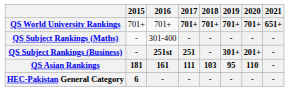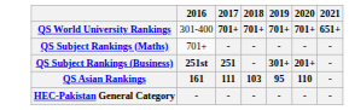 <table class="wikitable" style="text-align:center; float:right; font-size:85%; margin-left:2em; margin:auto;">
 <tr>
 <th></th>
-<th>2015</th>
 <th>2016</th>
 <th>2017</th>
 <th>2018</th>
 <th>2019</th>
 <th>2020</th>
 <th>2021</th>
 </tr>
 <tr>
 <th><a href='#'>QS World University Rankings</a></th>
-<td>701+</td>
-<td>701+</td>
+<td>301-400</td>
 <th>701+</th>
 <th>701+</th>
 <th>701+</th>
 <th>701+</th>
 <th>651+</th>
 </tr>
 <tr>
 <th><a href='#'>QS Subject Rankings (Maths)</a></th>
-<td>-</td>
-<td>301-400</td>
+<td>701+</td>
 <th>-</th>
 <th>-</th>
 <th>-</th>
 <th>-</th>
 <th>-</th>
 </tr>
 <tr>
 <th><a href='#'>QS Subject Rankings (Business)</a></th>
-<th>-</th>
 <th>251st</th>
 <th>251</th>
 <th>-</th>
 <th>301+</th>
 <th>201+</th>
 <th>-</th>
 </tr>
 <tr>
 <th><a href='#'>QS Asian Rankings</a></th>
-<th>181</th>
 <th>161</th>
 <th>111</th>
 <th>103</th>
 <th>95</th>
 <th>110</th>
 <th>-</th>
 </tr>
 <tr>
 <th><a href='#'>HEC-Pakistan</a> General Category</th>
-<th>6</th>
 <th>-</th>
 <th>-</th>
 <th>-</th>
 <th>-</th>
 <th>-</th>
 <th>-</th>
 </tr>
 </table>
